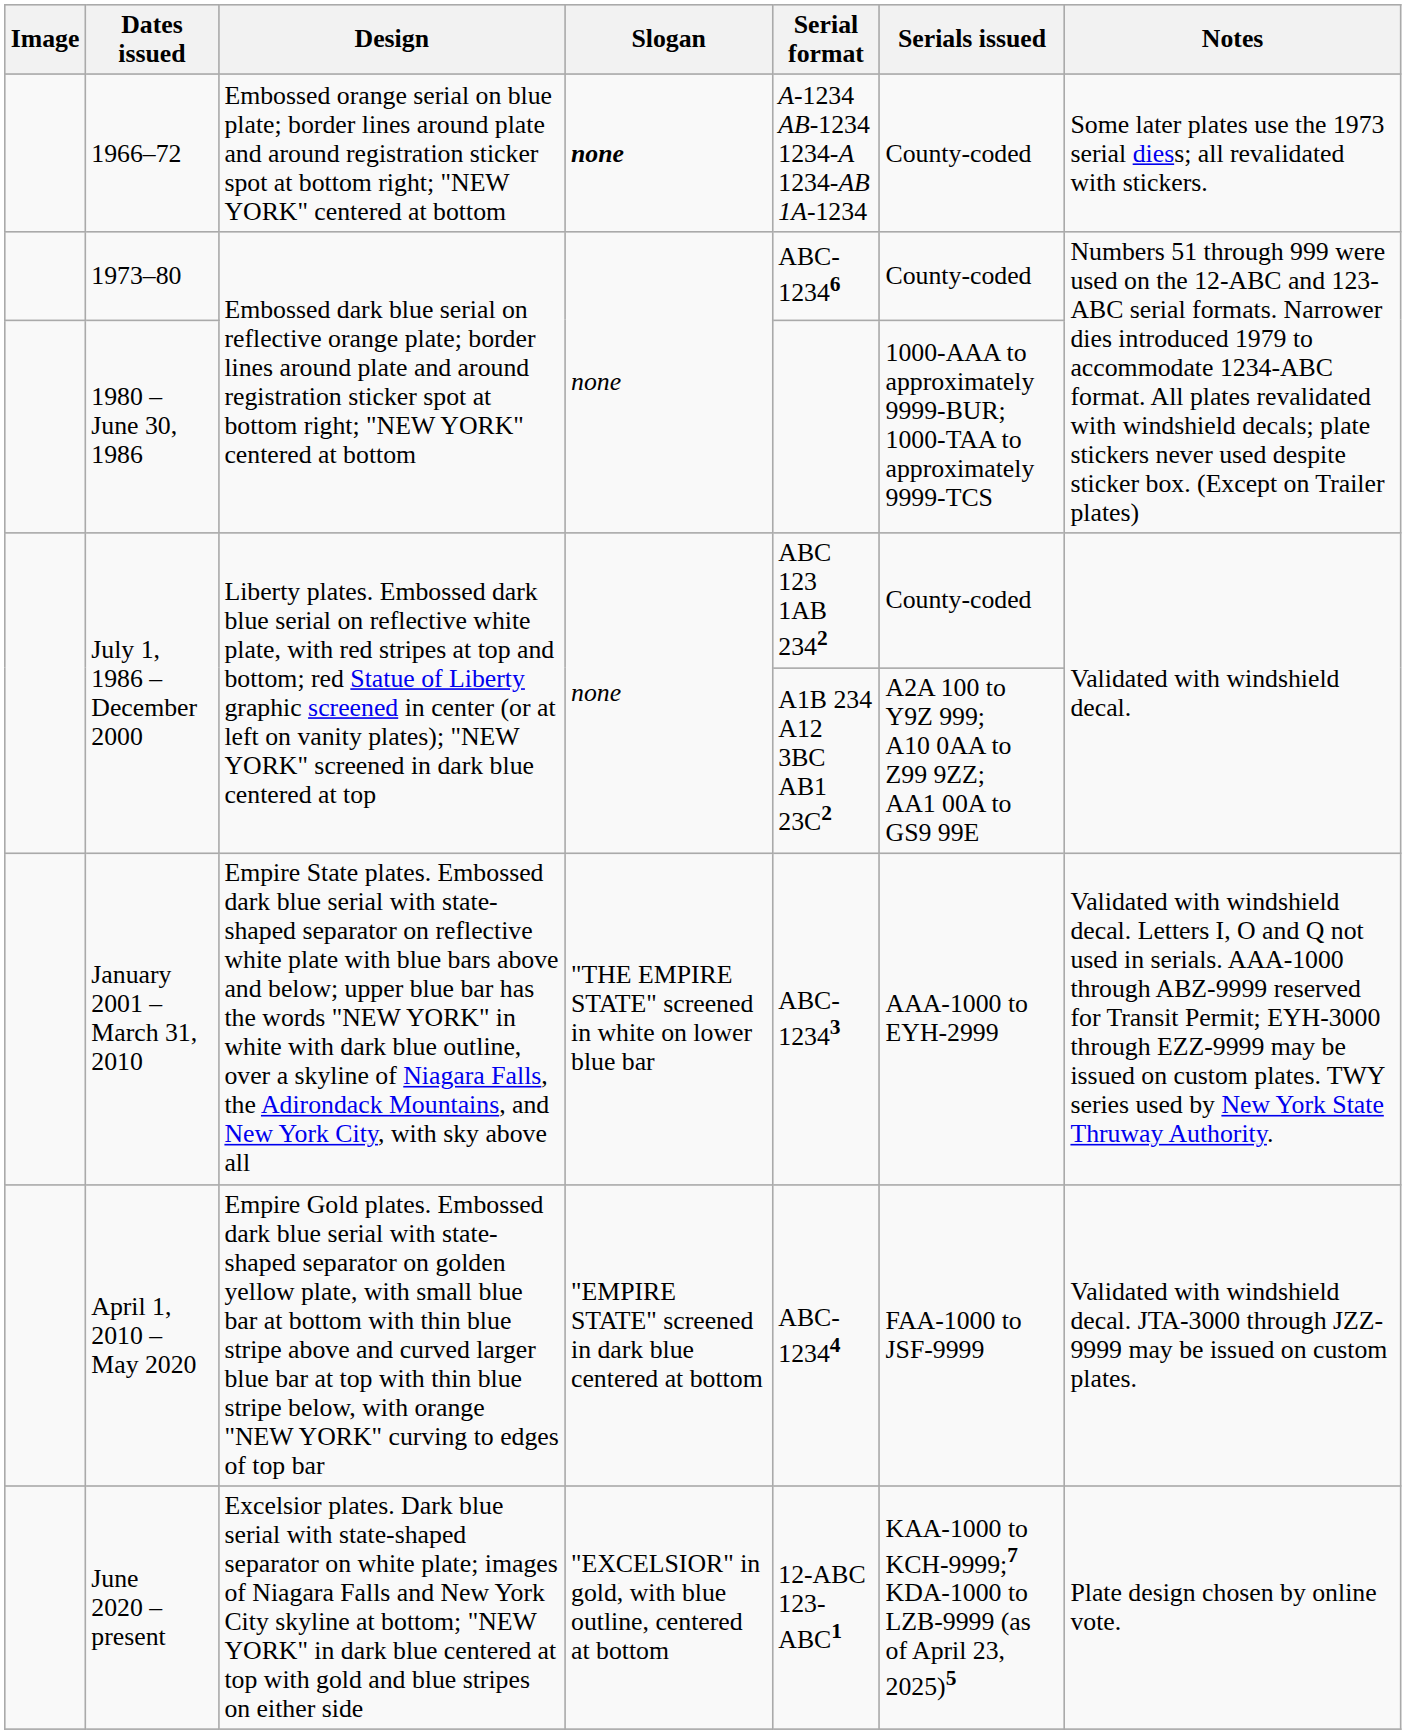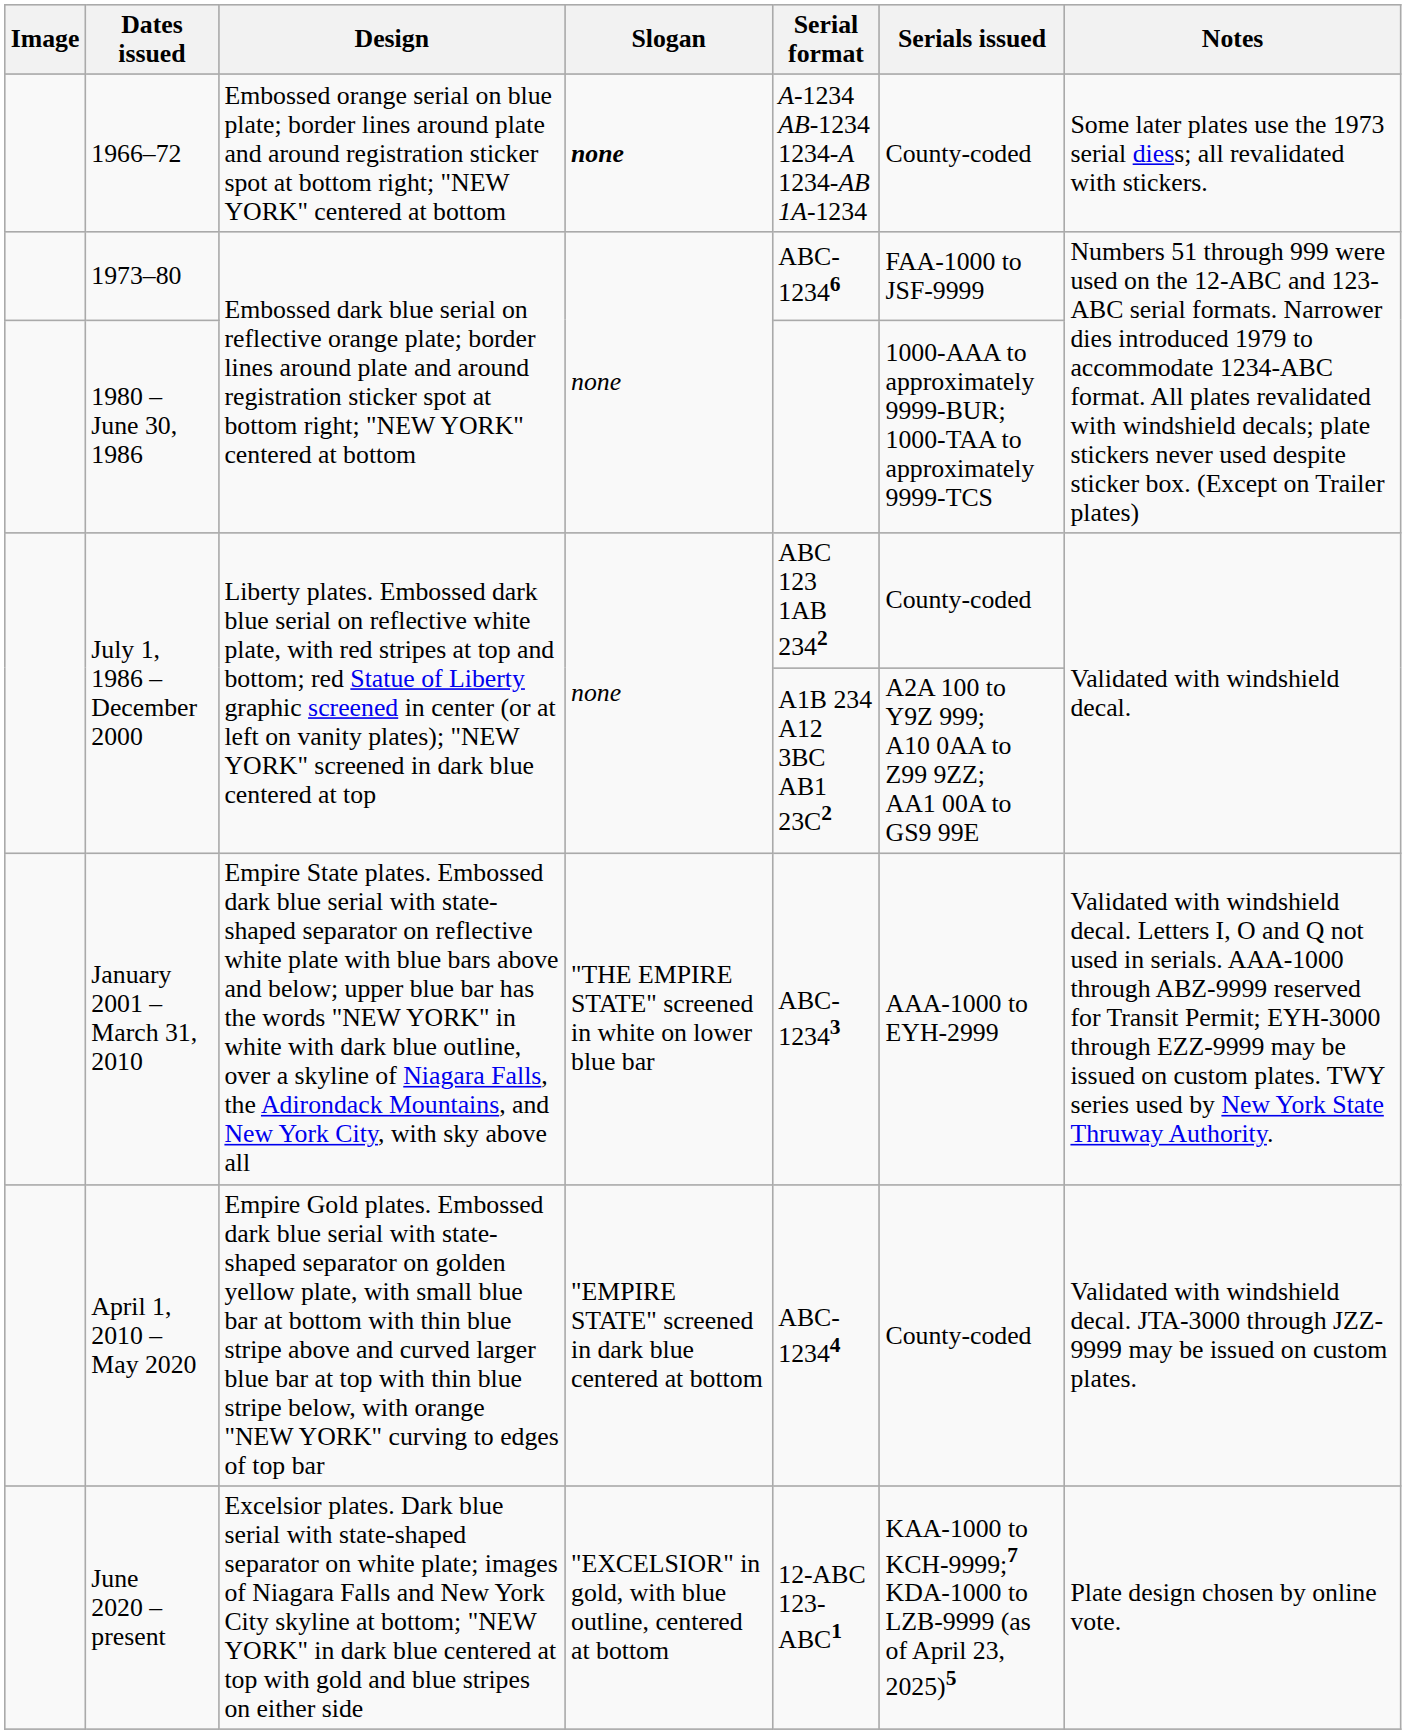 <table class="wikitable">
 <tr>
 <th>Image</th>
 <th>Dates issued</th>
 <th>Design</th>
 <th>Slogan</th>
 <th>Serial format</th>
 <th>Serials issued</th>
 <th>Notes</th>
 </tr>
 <tr>
 <td></td>
 <td>1966–72</td>
 <td>Embossed orange serial on blue plate; border lines around plate and around registration sticker spot at bottom right; "NEW YORK" centered at bottom</td>
 <td><strong><em>none</em></strong></td>
 <td><em>A</em>-1234<br><em>AB</em>-1234<br>1234-<em>A</em><br>1234-<em>AB</em><br><em>1A</em>-1234</td>
 <td>County-coded</td>
 <td>Some later plates use the 1973 serial <a href='#'>dies</a>s; all revalidated with stickers.</td>
 </tr>
 <tr>
 <td></td>
 <td>1973–80</td>
 <td rowspan="2">Embossed dark blue serial on reflective orange plate; border lines around plate and around registration sticker spot at bottom right; "NEW YORK" centered at bottom</td>
 <td rowspan="2"><em>none</em></td>
 <td>ABC-1234<sup><strong>6</strong></sup></td>
-<td>County-coded</td>
+<td>FAA-1000 to JSF-9999</td>
 <td rowspan="2">Numbers 51 through 999 were used on the 12-ABC and 123-ABC serial formats. Narrower dies introduced 1979 to accommodate 1234-ABC format. All plates revalidated with windshield decals; plate stickers never used despite sticker box. (Except on Trailer plates)</td>
 </tr>
 <tr>
 <td></td>
 <td>1980 – June 30, 1986</td>
 <td></td>
 <td>1000-AAA to approximately 9999-BUR;<br>1000-TAA to approximately 9999-TCS</td>
 </tr>
 <tr>
 <td rowspan="2"></td>
 <td rowspan="2">July 1, 1986 – December 2000</td>
 <td rowspan="2">Liberty plates. Embossed dark blue serial on reflective white plate, with red stripes at top and bottom; red <a href='#'>Statue of Liberty</a> graphic <a href='#'>screened</a> in center (or at left on vanity plates); "NEW YORK" screened in dark blue centered at top</td>
 <td rowspan="2"><em>none</em></td>
 <td>ABC 123<br>1AB 234<sup><strong>2</strong></sup></td>
 <td>County-coded</td>
 <td rowspan="2">Validated with windshield decal.</td>
 </tr>
 <tr>
 <td>A1B 234<br>A12 3BC<br>AB1 23C<sup><strong>2</strong></sup></td>
 <td>A2A 100 to Y9Z 999;<br>A10 0AA to Z99 9ZZ;<br>AA1 00A to GS9 99E</td>
 </tr>
 <tr>
 <td></td>
 <td>January 2001 – March 31, 2010</td>
 <td>Empire State plates. Embossed dark blue serial with state-shaped separator on reflective white plate with blue bars above and below; upper blue bar has the words "NEW YORK" in white with dark blue outline, over a skyline of <a href='#'>Niagara Falls</a>, the <a href='#'>Adirondack Mountains</a>, and <a href='#'>New York City</a>, with sky above all</td>
 <td>"THE EMPIRE STATE" screened in white on lower blue bar</td>
 <td>ABC-1234<sup><strong>3</strong></sup></td>
 <td>AAA-1000 to EYH-2999</td>
 <td>Validated with windshield decal. Letters I, O and Q not used in serials. AAA-1000 through ABZ-9999 reserved for Transit Permit; EYH-3000 through EZZ-9999 may be issued on custom plates. TWY series used by <a href='#'>New York State Thruway Authority</a>.</td>
 </tr>
 <tr>
 <td></td>
 <td>April 1, 2010 – May 2020</td>
 <td>Empire Gold plates. Embossed dark blue serial with state-shaped separator on golden yellow plate, with small blue bar at bottom with thin blue stripe above and curved larger blue bar at top with thin blue stripe below, with orange "NEW YORK" curving to edges of top bar</td>
 <td>"EMPIRE STATE" screened in dark blue centered at bottom</td>
 <td>ABC-1234<sup><strong>4</strong></sup></td>
-<td>FAA-1000 to JSF-9999</td>
+<td>County-coded</td>
 <td>Validated with windshield decal.  JTA-3000 through JZZ-9999 may be issued on custom plates.</td>
 </tr>
 <tr>
 <td></td>
 <td>June 2020 – present</td>
 <td>Excelsior plates. Dark blue serial with state-shaped separator on white plate; images of Niagara Falls and New York City skyline at bottom; "NEW YORK" in dark blue centered at top with gold and blue stripes on either side</td>
 <td>"EXCELSIOR" in gold, with blue outline, centered at bottom</td>
 <td>12-ABC<br>123-ABC<sup><strong>1</strong></sup></td>
 <td>KAA-1000 to KCH-9999;<sup><strong>7</strong></sup><br>KDA-1000 to LZB-9999 (as of April 23, 2025)<sup><strong>5</strong></sup></td>
 <td>Plate design chosen by online vote.</td>
 </tr>
 </table>
